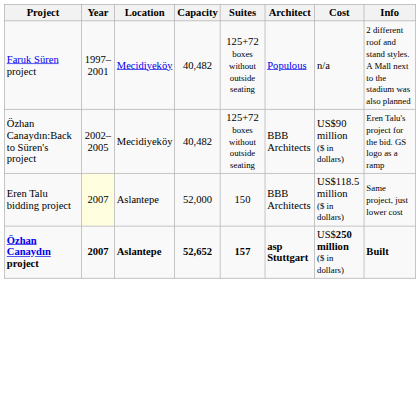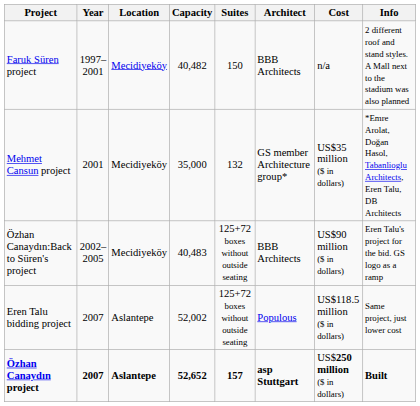 <table class="wikitable sortable" style="width:100%; margin:0">
 <tr>
 <th>Project</th>
 <th>Year</th>
 <th>Location</th>
 <th>Capacity</th>
 <th>Suites</th>
 <th>Architect</th>
 <th>Cost</th>
 <th>Info</th>
 </tr>
 <tr>
 <td><a href='#'>Faruk Süren</a> project</td>
 <td align=center>1997–2001</td>
 <td><a href='#'>Mecidiyeköy</a></td>
 <td align=center>40,482</td>
-<td align=center>125+72 <small>boxes without outside seating</small></td>
-<td><a href='#'>Populous</a></td>
+<td align=center>150</td>
+<td>BBB Architects</td>
 <td>n/a</td>
 <td><small>2 different roof and stand styles. A Mall next to the stadium was also planned</small></td>
+</tr>
+<tr>
+<td><a href='#'>Mehmet Cansun</a> project</td>
+<td align=center>2001</td>
+<td>Mecidiyeköy</td>
+<td align=center>35,000</td>
+<td align=center>132</td>
+<td>GS member Architecture group*</td>
+<td>US$35 million<br><small>($ in  dollars)</small></td>
+<td><small>*Emre Arolat, Doğan Hasol, <a href='#'>Tabanlioglu Architects</a>, Eren Talu, DB Architects</small></td>
 </tr>
 <tr>
 <td>Özhan Canaydın:Back to Süren's project</td>
 <td align=center>2002–2005</td>
 <td>Mecidiyeköy</td>
-<td align=center>40,482</td>
+<td align=center>40,483</td>
 <td align=center>125+72 <small>boxes without outside seating</small></td>
 <td>BBB Architects</td>
 <td>US$90 million<br><small>($ in  dollars)</small></td>
 <td><small>Eren Talu's project for the bid. GS logo as a ramp</small></td>
 </tr>
 <tr>
 <td>Eren Talu bidding project</td>
-<td align=center style="background: lightyellow;">2007</td>
+<td align=center>2007</td>
 <td>Aslantepe</td>
-<td align=center>52,000</td>
-<td align=center>150</td>
-<td>BBB Architects</td>
+<td align=center>52,002</td>
+<td align=center>125+72 <small>boxes without outside seating</small></td>
+<td><a href='#'>Populous</a></td>
 <td>US$118.5 million<br><small>($ in  dollars)</small></td>
 <td><small>Same project, just lower cost</small></td>
 </tr>
 <tr>
 <td><strong><a href='#'>Özhan Canaydın</a> project</strong></td>
 <td align=center><strong>2007</strong></td>
 <td><strong>Aslantepe</strong></td>
 <td align=center><strong>52,652</strong></td>
 <td align=center><strong>157</strong></td>
 <td><strong>asp Stuttgart</strong></td>
 <td>US$<strong>250 million</strong><br><small>($ in  dollars)</small></td>
 <td><strong>Built</strong></td>
 </tr>
 </table>
